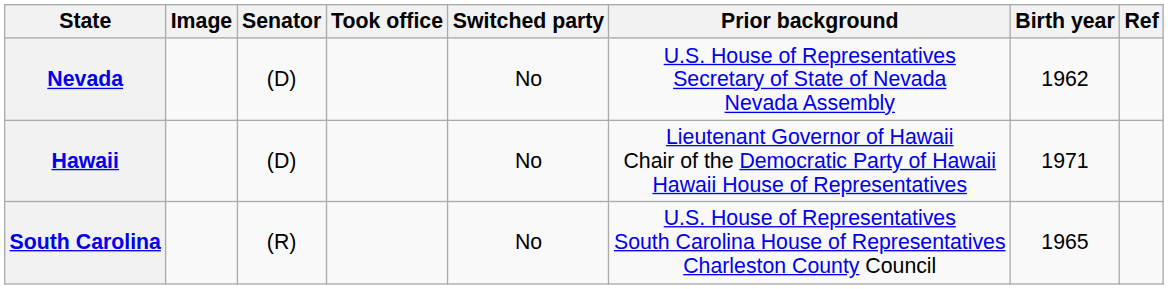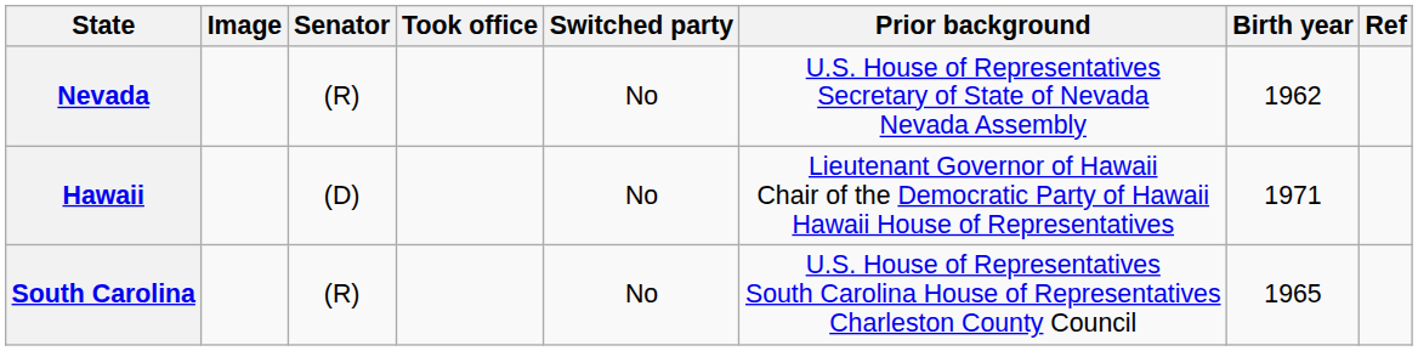 <table class="sortable wikitable" style="text-align:center">
 <tr>
 <th>State</th>
 <th>Image</th>
 <th>Senator</th>
 <th>Took office</th>
 <th>Switched party</th>
 <th>Prior background</th>
 <th>Birth year</th>
 <th>Ref</th>
 </tr>
 <tr>
 <th><a href='#'>Nevada</a></th>
 <td></td>
-<td> (D)</td>
+<td> (R)</td>
 <td></td>
 <td>No<br></td>
 <td><a href='#'>U.S. House of Representatives</a><br><a href='#'>Secretary of State of Nevada</a><br><a href='#'>Nevada Assembly</a></td>
 <td>1962</td>
 <td></td>
 </tr>
 <tr>
 <th><a href='#'>Hawaii</a></th>
 <td></td>
 <td> (D)</td>
 <td></td>
 <td>No<br></td>
 <td><a href='#'>Lieutenant Governor of Hawaii</a><br>Chair of the <a href='#'>Democratic Party of Hawaii</a><br><a href='#'>Hawaii House of Representatives</a></td>
 <td>1971</td>
 <td></td>
 </tr>
 <tr>
 <th><a href='#'>South Carolina</a></th>
 <td></td>
 <td> (R)</td>
 <td></td>
 <td>No<br></td>
 <td><a href='#'>U.S. House of Representatives</a><br><a href='#'>South Carolina House of Representatives</a><br><a href='#'>Charleston County</a> Council</td>
 <td>1965</td>
 <td></td>
 </tr>
 </table>
